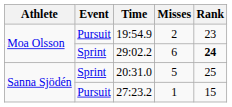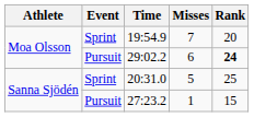 <table class="wikitable" style="font-size:90%">
 <tr>
 <th>Athlete</th>
 <th>Event</th>
 <th>Time</th>
 <th>Misses</th>
 <th>Rank</th>
 </tr>
 <tr align=center>
 <td align=left rowspan=2><a href='#'>Moa Olsson</a></td>
-<td align=left><a href='#'>Pursuit</a></td>
+<td align=left><a href='#'>Sprint</a></td>
 <td>19:54.9</td>
-<td>2</td>
-<td>23</td>
+<td>7</td>
+<td>20</td>
 </tr>
 <tr align=center>
-<td align=left><a href='#'>Sprint</a></td>
+<td align=left><a href='#'>Pursuit</a></td>
 <td>29:02.2</td>
 <td>6</td>
 <td><strong>24</strong></td>
 </tr>
 <tr align=center>
 <td align=left rowspan=2><a href='#'>Sanna Sjödén</a></td>
 <td align=left><a href='#'>Sprint</a></td>
 <td>20:31.0</td>
 <td>5</td>
 <td>25</td>
 </tr>
 <tr align=center>
 <td align=left><a href='#'>Pursuit</a></td>
 <td>27:23.2</td>
 <td>1</td>
 <td>15</td>
 </tr>
 </table>
